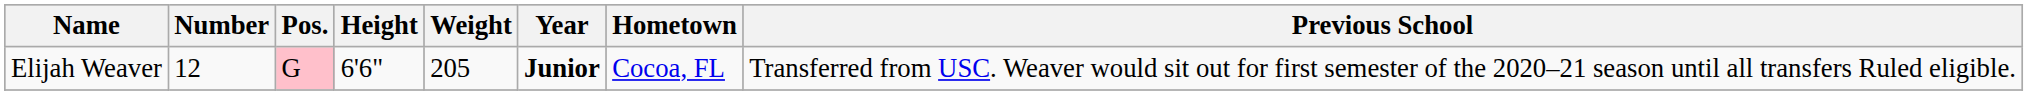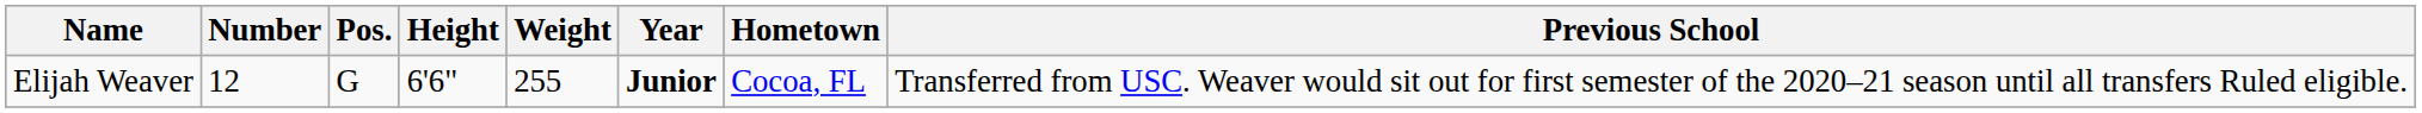 <table class="wikitable sortable" border="1">
 <tr>
 <th>Name</th>
 <th>Number</th>
 <th>Pos.</th>
 <th>Height</th>
 <th>Weight</th>
 <th>Year</th>
 <th>Hometown</th>
 <th class="unsortable">Previous School</th>
 </tr>
 <tr>
 <td>Elijah Weaver</td>
 <td>12</td>
-<td style="background: pink;">G</td>
+<td>G</td>
 <td>6'6"</td>
-<td>205</td>
+<td>255</td>
 <td><strong>Junior</strong></td>
 <td><a href='#'>Cocoa, FL</a></td>
 <td>Transferred from <a href='#'>USC</a>. Weaver would sit out for first semester of the 2020–21 season until all transfers Ruled eligible.</td>
 </tr>
 </table>
